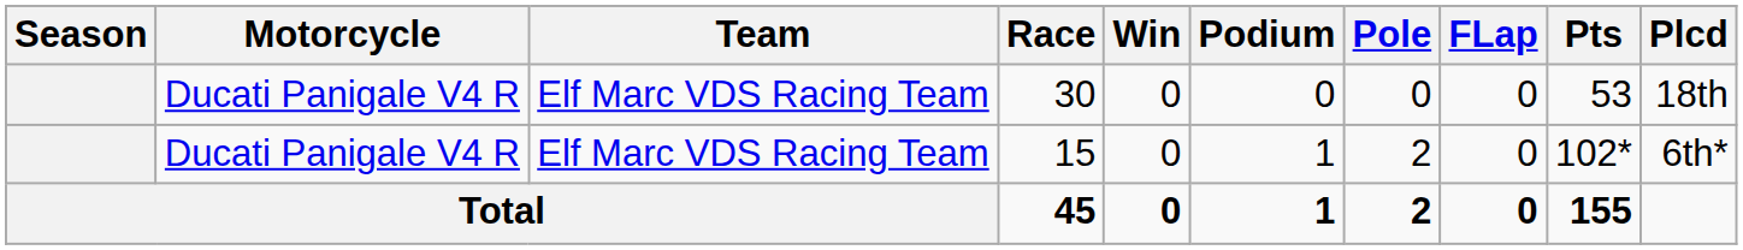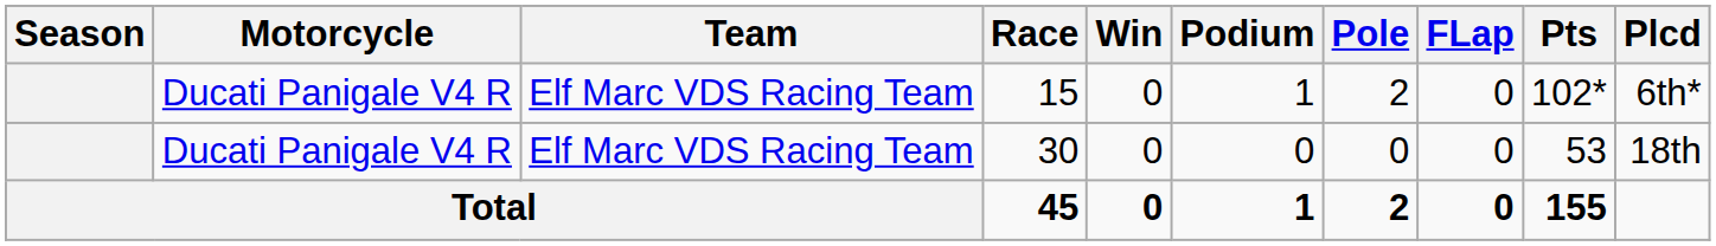 <table class="wikitable" style="text-align:right;">
 <tr>
 <th>Season</th>
 <th>Motorcycle</th>
 <th>Team</th>
 <th>Race</th>
 <th>Win</th>
 <th>Podium</th>
 <th><a href='#'>Pole</a></th>
 <th><a href='#'>FLap</a></th>
 <th>Pts</th>
 <th>Plcd</th>
 </tr>
 <tr>
 <th></th>
 <td style="text-align:left;"><a href='#'>Ducati Panigale V4 R</a></td>
 <td style="text-align:left;"><a href='#'>Elf Marc VDS Racing Team</a></td>
+<td>15</td>
+<td>0</td>
+<td>1</td>
+<td>2</td>
+<td>0</td>
+<td>102*</td>
+<td>6th*</td>
+</tr>
+<tr>
+<th></th>
+<td style="text-align:left;"><a href='#'>Ducati Panigale V4 R</a></td>
+<td style="text-align:left;"><a href='#'>Elf Marc VDS Racing Team</a></td>
 <td>30</td>
 <td>0</td>
 <td>0</td>
 <td>0</td>
 <td>0</td>
 <td>53</td>
 <td>18th</td>
-</tr>
-<tr>
-<th></th>
-<td style="text-align:left;"><a href='#'>Ducati Panigale V4 R</a></td>
-<td style="text-align:left;"><a href='#'>Elf Marc VDS Racing Team</a></td>
-<td>15</td>
-<td>0</td>
-<td>1</td>
-<td>2</td>
-<td>0</td>
-<td>102*</td>
-<td>6th*</td>
 </tr>
 <tr>
 <th colspan="3">Total</th>
 <td><strong>45</strong></td>
 <td><strong>0</strong></td>
 <td><strong>1</strong></td>
 <td><strong>2</strong></td>
 <td><strong>0</strong></td>
 <td><strong>155</strong></td>
 <td></td>
 </tr>
 </table>
